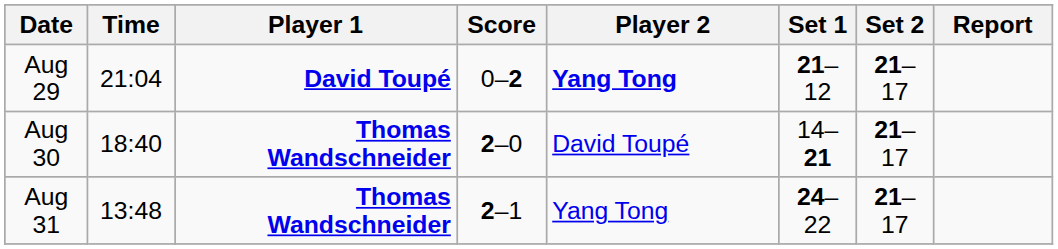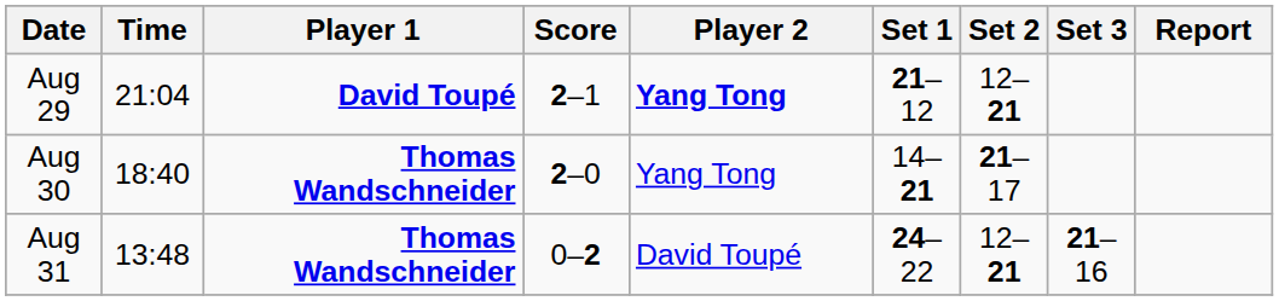 <table class="nowrap wikitable" style="font-size:90%; text-align:center">
 <tr>
 <th width="50">Date</th>
 <th width="50">Time</th>
 <th width="200">Player 1</th>
 <th width="50">Score</th>
 <th width="200">Player 2</th>
 <th width="50">Set 1</th>
 <th width="50">Set 2</th>
+<th width="50">Set 3</th>
 <th width="75">Report</th>
 </tr>
 <tr>
 <td>Aug 29</td>
 <td>21:04</td>
 <td align="right"><strong><a href='#'>David Toupé</a> </strong></td>
-<td>0–<strong>2</strong></td>
+<td><strong>2</strong>–1</td>
 <td align="left"><strong> <a href='#'>Yang Tong</a></strong></td>
 <td><strong>21</strong>–12</td>
-<td><strong>21</strong>–17</td>
+<td>12–<strong>21</strong></td>
+<td></td>
 <td></td>
 </tr>
 <tr>
 <td>Aug 30</td>
 <td>18:40</td>
 <td align="right"><strong><a href='#'>Thomas Wandschneider</a> </strong></td>
 <td><strong>2</strong>–0</td>
-<td align="left"> <a href='#'>David Toupé</a></td>
+<td align="left"> <a href='#'>Yang Tong</a></td>
 <td>14–<strong>21</strong></td>
 <td><strong>21</strong>–17</td>
+<td></td>
 <td></td>
 </tr>
 <tr>
 <td>Aug 31</td>
 <td>13:48</td>
 <td align="right"><strong><a href='#'>Thomas Wandschneider</a> </strong></td>
-<td><strong>2</strong>–1</td>
-<td align="left"> <a href='#'>Yang Tong</a></td>
+<td>0–<strong>2</strong></td>
+<td align="left"> <a href='#'>David Toupé</a></td>
 <td><strong>24</strong>–22</td>
-<td><strong>21</strong>–17</td>
+<td>12–<strong>21</strong></td>
+<td><strong>21</strong>–16</td>
 <td></td>
 </tr>
 </table>
